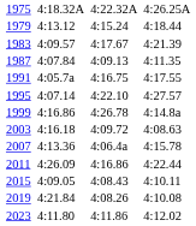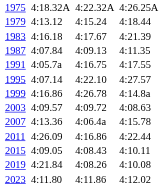 <table>
 <tr valign="top">
 <td><a href='#'>1975</a><br></td>
 <td></td>
 <td>4:18.32A</td>
 <td></td>
 <td>4:22.32A</td>
 <td></td>
 <td>4:26.25A</td>
 </tr>
 <tr valign="top">
 <td><a href='#'>1979</a><br></td>
 <td></td>
 <td>4:13.12</td>
 <td></td>
 <td>4:15.24</td>
 <td></td>
 <td>4:18.44</td>
 </tr>
 <tr valign="top">
 <td><a href='#'>1983</a><br></td>
 <td></td>
-<td>4:09.57</td>
+<td>4:16.18</td>
 <td></td>
 <td>4:17.67</td>
 <td></td>
 <td>4:21.39</td>
 </tr>
 <tr valign="top">
 <td><a href='#'>1987</a><br></td>
 <td></td>
 <td>4:07.84</td>
 <td></td>
 <td>4:09.13</td>
 <td></td>
 <td>4:11.35</td>
 </tr>
 <tr valign="top">
 <td><a href='#'>1991</a><br></td>
 <td></td>
 <td>4:05.7a</td>
 <td></td>
 <td>4:16.75</td>
 <td></td>
 <td>4:17.55</td>
 </tr>
 <tr valign="top">
 <td><a href='#'>1995</a><br></td>
 <td></td>
 <td>4:07.14</td>
 <td></td>
 <td>4:22.10</td>
 <td></td>
 <td>4:27.57</td>
 </tr>
 <tr valign="top">
 <td><a href='#'>1999</a><br></td>
 <td></td>
 <td>4:16.86</td>
 <td></td>
 <td>4:26.78</td>
 <td></td>
 <td>4:14.8a</td>
 </tr>
 <tr valign="top">
 <td><a href='#'>2003</a><br></td>
 <td></td>
-<td>4:16.18</td>
+<td>4:09.57</td>
 <td></td>
 <td>4:09.72</td>
 <td></td>
 <td>4:08.63</td>
 </tr>
 <tr valign="top">
 <td><a href='#'>2007</a><br></td>
 <td></td>
 <td>4:13.36</td>
 <td></td>
 <td>4:06.4a</td>
 <td></td>
 <td>4:15.78</td>
 </tr>
 <tr valign="top">
 <td><a href='#'>2011</a><br></td>
 <td></td>
 <td>4:26.09</td>
 <td></td>
 <td>4:16.86</td>
 <td></td>
 <td>4:22.44</td>
 </tr>
 <tr valign="top">
 <td><a href='#'>2015</a><br></td>
 <td></td>
 <td>4:09.05</td>
 <td></td>
 <td>4:08.43</td>
 <td></td>
 <td>4:10.11</td>
 </tr>
 <tr valign="top">
 <td><a href='#'>2019</a><br></td>
 <td></td>
 <td>4:21.84</td>
 <td></td>
 <td>4:08.26</td>
 <td></td>
 <td>4:10.08</td>
 </tr>
 <tr valign="top">
 <td><a href='#'>2023</a><br></td>
 <td></td>
 <td>4:11.80</td>
 <td></td>
 <td>4:11.86</td>
 <td></td>
 <td>4:12.02</td>
 </tr>
 </table>
